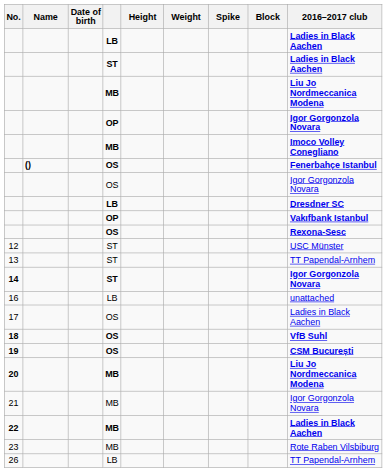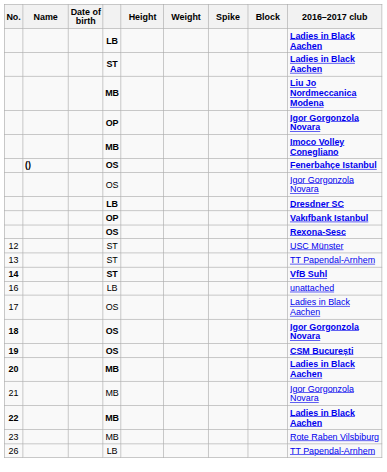 <table class="wikitable sortable" style="font-size:90%; text-align:center;">
 <tr>
 <th>No.</th>
 <th style="width:12em">Name</th>
 <th style="width:8em">Date of birth</th>
 <th></th>
 <th style="width:9em">Height</th>
 <th style="width:9em">Weight</th>
 <th style="width:9em">Spike</th>
 <th style="width:9em">Block</th>
 <th style="width:20em">2016–2017 club</th>
 </tr>
 <tr style="font-weight:bold;">
 <td></td>
 <td align=left></td>
 <td align=right></td>
 <td>LB</td>
 <td></td>
 <td></td>
 <td></td>
 <td></td>
 <td align=left> <a href='#'>Ladies in Black Aachen</a></td>
 </tr>
 <tr style="font-weight:bold;">
 <td></td>
 <td align=left></td>
 <td align=right></td>
 <td>ST</td>
 <td></td>
 <td></td>
 <td></td>
 <td></td>
 <td align=left> <a href='#'>Ladies in Black Aachen</a></td>
 </tr>
 <tr style="font-weight:bold;">
 <td></td>
 <td align=left></td>
 <td align=right></td>
 <td>MB</td>
 <td></td>
 <td></td>
 <td></td>
 <td></td>
 <td align=left> <a href='#'>Liu Jo Nordmeccanica Modena</a></td>
 </tr>
 <tr style="font-weight:bold;">
 <td></td>
 <td align=left></td>
 <td align=right></td>
 <td>OP</td>
 <td></td>
 <td></td>
 <td></td>
 <td></td>
 <td align=left> <a href='#'>Igor Gorgonzola Novara</a></td>
 </tr>
 <tr style="font-weight:bold;">
 <td></td>
 <td align=left></td>
 <td align=right></td>
 <td>MB</td>
 <td></td>
 <td></td>
 <td></td>
 <td></td>
 <td align=left> <a href='#'>Imoco Volley Conegliano</a></td>
 </tr>
 <tr style="font-weight:bold;">
 <td></td>
 <td align=left> ()</td>
 <td align=right></td>
 <td>OS</td>
 <td></td>
 <td></td>
 <td></td>
 <td></td>
 <td align=left> <a href='#'>Fenerbahçe Istanbul</a></td>
 </tr>
 <tr>
 <td></td>
 <td align=left></td>
 <td align=right></td>
 <td>OS</td>
 <td></td>
 <td></td>
 <td></td>
 <td></td>
 <td align=left> <a href='#'>Igor Gorgonzola Novara</a></td>
 </tr>
 <tr style="font-weight:bold;">
 <td></td>
 <td align=left></td>
 <td align=right></td>
 <td>LB</td>
 <td></td>
 <td></td>
 <td></td>
 <td></td>
 <td align=left> <a href='#'>Dresdner SC</a></td>
 </tr>
 <tr style="font-weight:bold;">
 <td></td>
 <td align=left></td>
 <td align=right></td>
 <td>OP</td>
 <td></td>
 <td></td>
 <td></td>
 <td></td>
 <td align=left> <a href='#'>Vakıfbank Istanbul</a></td>
 </tr>
 <tr style="font-weight:bold;">
 <td></td>
 <td align=left></td>
 <td align=right></td>
 <td>OS</td>
 <td></td>
 <td></td>
 <td></td>
 <td></td>
 <td align=left> <a href='#'>Rexona-Sesc</a></td>
 </tr>
 <tr>
 <td>12</td>
 <td align=left></td>
 <td align=right></td>
 <td>ST</td>
 <td></td>
 <td></td>
 <td></td>
 <td></td>
 <td align=left> <a href='#'>USC Münster</a></td>
 </tr>
 <tr>
 <td>13</td>
 <td align=left></td>
 <td align=right></td>
 <td>ST</td>
 <td></td>
 <td></td>
 <td></td>
 <td></td>
 <td align=left> <a href='#'>TT Papendal-Arnhem</a></td>
 </tr>
 <tr style="font-weight:bold;">
 <td>14</td>
 <td align=left></td>
 <td align=right></td>
 <td>ST</td>
 <td></td>
 <td></td>
 <td></td>
 <td></td>
-<td align=left> <a href='#'>Igor Gorgonzola Novara</a></td>
+<td align=left> <a href='#'>VfB Suhl</a></td>
 </tr>
 <tr>
 <td>16</td>
 <td align=left></td>
 <td align=right></td>
 <td>LB</td>
 <td></td>
 <td></td>
 <td></td>
 <td></td>
 <td align=left><a href='#'>unattached</a></td>
 </tr>
 <tr>
 <td>17</td>
 <td align=left></td>
 <td align=right></td>
 <td>OS</td>
 <td></td>
 <td></td>
 <td></td>
 <td></td>
 <td align=left> <a href='#'>Ladies in Black Aachen</a></td>
 </tr>
 <tr style="font-weight:bold;">
 <td>18</td>
 <td align=left></td>
 <td align=right></td>
 <td>OS</td>
 <td></td>
 <td></td>
 <td></td>
 <td></td>
-<td align=left> <a href='#'>VfB Suhl</a></td>
+<td align=left> <a href='#'>Igor Gorgonzola Novara</a></td>
 </tr>
 <tr style="font-weight:bold;">
 <td>19</td>
 <td align=left></td>
 <td align=right></td>
 <td>OS</td>
 <td></td>
 <td></td>
 <td></td>
 <td></td>
 <td align=left> <a href='#'>CSM București</a></td>
 </tr>
 <tr style="font-weight:bold;">
 <td>20</td>
 <td align=left></td>
 <td align=right></td>
 <td>MB</td>
 <td></td>
 <td></td>
 <td></td>
 <td></td>
-<td align=left> <a href='#'>Liu Jo Nordmeccanica Modena</a></td>
+<td align=left> <a href='#'>Ladies in Black Aachen</a></td>
 </tr>
 <tr>
 <td>21</td>
 <td align=left></td>
 <td align=right></td>
 <td>MB</td>
 <td></td>
 <td></td>
 <td></td>
 <td></td>
 <td align=left> <a href='#'>Igor Gorgonzola Novara</a></td>
 </tr>
 <tr style="font-weight:bold;">
 <td>22</td>
 <td align=left></td>
 <td align=right></td>
 <td>MB</td>
 <td></td>
 <td></td>
 <td></td>
 <td></td>
 <td align=left> <a href='#'>Ladies in Black Aachen</a></td>
 </tr>
 <tr>
 <td>23</td>
 <td align=left></td>
 <td align=right></td>
 <td>MB</td>
 <td></td>
 <td></td>
 <td></td>
 <td></td>
 <td align=left> <a href='#'>Rote Raben Vilsbiburg</a></td>
 </tr>
 <tr>
 <td>26</td>
 <td align=left></td>
 <td align=right></td>
 <td>LB</td>
 <td></td>
 <td></td>
 <td></td>
 <td></td>
 <td align=left> <a href='#'>TT Papendal-Arnhem</a></td>
 </tr>
 </table>
